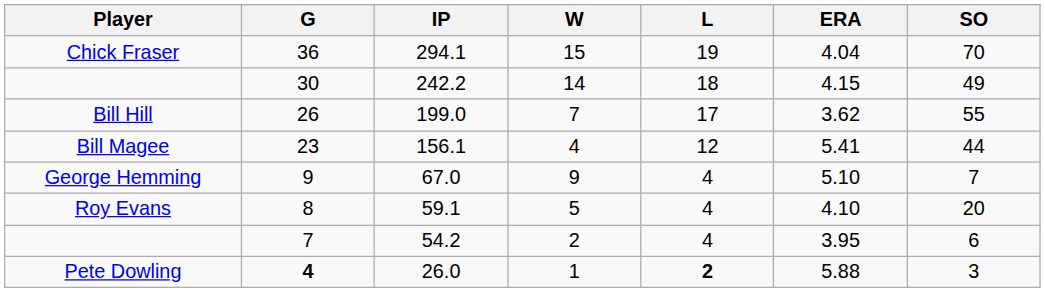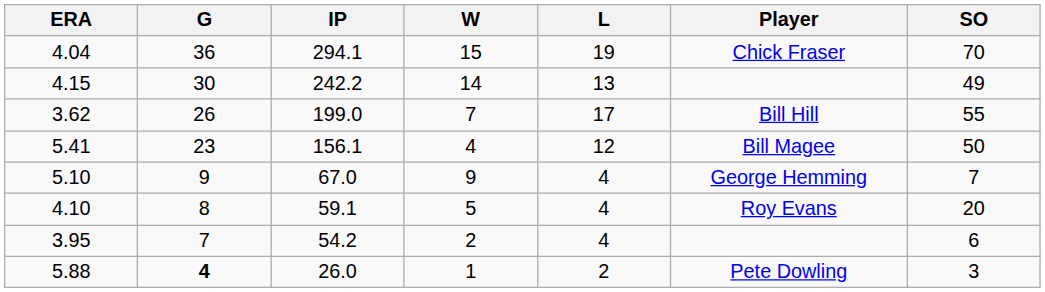 <table class="wikitable sortable">
 <tr>
-<th bgcolor="#DDDDFF" width="16%">Player</th>
+<th bgcolor="#DDDDFF" width="9%">ERA</th>
 <th bgcolor="#DDDDFF" width="9%">G</th>
 <th bgcolor="#DDDDFF" width="9%">IP</th>
 <th bgcolor="#DDDDFF" width="9%">W</th>
 <th bgcolor="#DDDDFF" width="9%">L</th>
-<th bgcolor="#DDDDFF" width="9%">ERA</th>
+<th bgcolor="#DDDDFF" width="16%">Player</th>
 <th bgcolor="#DDDDFF" width="9%">SO</th>
 </tr>
 <tr align="center">
-<td><a href='#'>Chick Fraser</a></td>
+<td>4.04</td>
 <td>36</td>
 <td>294.1</td>
 <td>15</td>
 <td>19</td>
-<td>4.04</td>
+<td><a href='#'>Chick Fraser</a></td>
 <td>70</td>
 </tr>
 <tr align=center>
-<td></td>
+<td>4.15</td>
 <td>30</td>
 <td>242.2</td>
 <td>14</td>
-<td>18</td>
-<td>4.15</td>
+<td>13</td>
+<td></td>
 <td>49</td>
 </tr>
 <tr align="center">
-<td><a href='#'>Bill Hill</a></td>
+<td>3.62</td>
 <td>26</td>
 <td>199.0</td>
 <td>7</td>
 <td>17</td>
-<td>3.62</td>
+<td><a href='#'>Bill Hill</a></td>
 <td>55</td>
 </tr>
 <tr align=center>
-<td><a href='#'>Bill Magee</a></td>
+<td>5.41</td>
 <td>23</td>
 <td>156.1</td>
 <td>4</td>
 <td>12</td>
-<td>5.41</td>
-<td>44</td>
+<td><a href='#'>Bill Magee</a></td>
+<td>50</td>
 </tr>
 <tr align=center>
-<td><a href='#'>George Hemming</a></td>
+<td>5.10</td>
 <td>9</td>
 <td>67.0</td>
 <td>9</td>
 <td>4</td>
-<td>5.10</td>
+<td><a href='#'>George Hemming</a></td>
 <td>7</td>
 </tr>
 <tr align=center>
-<td><a href='#'>Roy Evans</a></td>
+<td>4.10</td>
 <td>8</td>
 <td>59.1</td>
 <td>5</td>
 <td>4</td>
-<td>4.10</td>
+<td><a href='#'>Roy Evans</a></td>
 <td>20</td>
 </tr>
 <tr align=center>
-<td></td>
+<td>3.95</td>
 <td>7</td>
 <td>54.2</td>
 <td>2</td>
 <td>4</td>
-<td>3.95</td>
+<td></td>
 <td>6</td>
 </tr>
 <tr align="center">
-<td><a href='#'>Pete Dowling</a></td>
+<td>5.88</td>
 <td><strong>4</strong></td>
 <td>26.0</td>
 <td>1</td>
-<td><strong>2</strong></td>
-<td>5.88</td>
+<td>2</td>
+<td><a href='#'>Pete Dowling</a></td>
 <td>3</td>
 </tr>
 </table>
